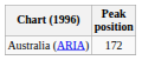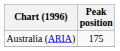 <table class="wikitable sortable">
 <tr>
 <th align="left">Chart (1996)</th>
 <th style="text-align:center;">Peak<br>position</th>
 </tr>
 <tr>
 <td align="left">Australia (<a href='#'>ARIA</a>)</td>
-<td style="text-align:center;">172</td>
+<td style="text-align:center;">175</td>
 </tr>
 <tr>
 </tr>
 </table>
